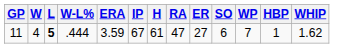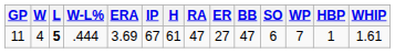 <table class="wikitable">
 <tr>
 <th><a href='#'>GP</a></th>
 <th><a href='#'>W</a></th>
 <th><a href='#'>L</a></th>
 <th><a href='#'>W-L%</a></th>
 <th><a href='#'>ERA</a></th>
 <th><a href='#'>IP</a></th>
 <th><a href='#'>H</a></th>
 <th><a href='#'>RA</a></th>
 <th><a href='#'>ER</a></th>
+<th><a href='#'>BB</a></th>
 <th><a href='#'>SO</a></th>
 <th><a href='#'>WP</a></th>
 <th><a href='#'>HBP</a></th>
 <th><a href='#'>WHIP</a></th>
 </tr>
 <tr align=center>
 <td>11</td>
 <td>4</td>
 <td><strong>5</strong></td>
 <td>.444</td>
-<td>3.59</td>
+<td>3.69</td>
 <td>67</td>
 <td>61</td>
 <td>47</td>
 <td>27</td>
+<td>47</td>
 <td>6</td>
 <td>7</td>
 <td>1</td>
-<td>1.62</td>
+<td>1.61</td>
 </tr>
 </table>
